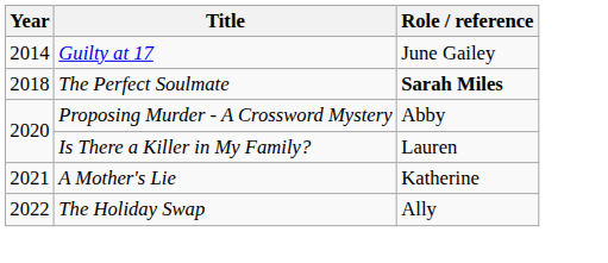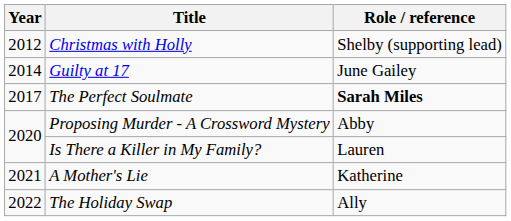 <table class="wikitable sortable">
 <tr>
 <th>Year</th>
 <th>Title</th>
 <th>Role / reference</th>
 </tr>
 <tr>
+<td>2012</td>
+<td><em><a href='#'>Christmas with Holly</a></em></td>
+<td>Shelby (supporting lead) </td>
+</tr>
+<tr>
 <td>2014</td>
 <td><em><a href='#'>Guilty at 17</a></em></td>
 <td>June Gailey </td>
 </tr>
 <tr>
-<td>2018</td>
+<td>2017</td>
 <td data-sort-value="Perfect Soulmate, The"><em>The Perfect Soulmate</em></td>
 <td><strong>Sarah Miles  </strong></td>
 </tr>
 <tr>
 <td rowspan="2">2020</td>
 <td><em>Proposing Murder - A Crossword Mystery </em></td>
 <td>Abby</td>
 </tr>
 <tr>
 <td><em>Is There a Killer in My Family? </em></td>
 <td>Lauren   </td>
 </tr>
 <tr>
 <td>2021</td>
 <td data-sort-value="Mother's Lie, A"><em>A Mother's Lie</em></td>
 <td>Katherine </td>
 </tr>
 <tr>
 <td>2022</td>
 <td data-sort-value="Holiday Swap, The"><em>The Holiday Swap</em></td>
 <td>Ally</td>
 </tr>
 </table>
